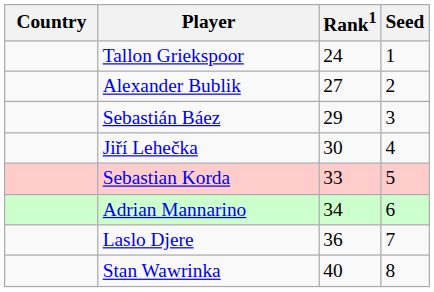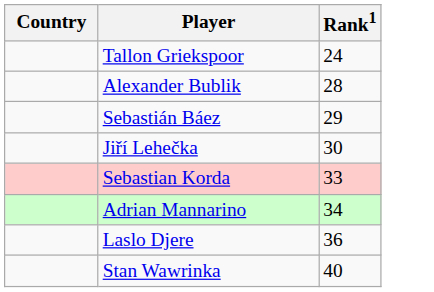 <table class="sortable wikitable">
 <tr>
 <th width="70">Country</th>
 <th width="175">Player</th>
 <th>Rank<sup>1</sup></th>
-<th>Seed</th>
 </tr>
 <tr>
 <td></td>
 <td><a href='#'>Tallon Griekspoor</a></td>
 <td>24</td>
-<td>1</td>
 </tr>
 <tr>
 <td></td>
 <td><a href='#'>Alexander Bublik</a></td>
-<td>27</td>
-<td>2</td>
+<td>28</td>
 </tr>
 <tr>
 <td></td>
 <td><a href='#'>Sebastián Báez</a></td>
 <td>29</td>
-<td>3</td>
 </tr>
 <tr>
 <td></td>
 <td><a href='#'>Jiří Lehečka</a></td>
 <td>30</td>
-<td>4</td>
 </tr>
 <tr bgcolor=#fcc>
 <td></td>
 <td><a href='#'>Sebastian Korda</a></td>
 <td>33</td>
-<td>5</td>
 </tr>
 <tr bgcolor=#cfc>
 <td></td>
 <td><a href='#'>Adrian Mannarino</a></td>
 <td>34</td>
-<td>6</td>
 </tr>
 <tr>
 <td></td>
 <td><a href='#'>Laslo Djere</a></td>
 <td>36</td>
-<td>7</td>
 </tr>
 <tr>
 <td></td>
 <td><a href='#'>Stan Wawrinka</a></td>
 <td>40</td>
-<td>8</td>
 </tr>
 </table>
